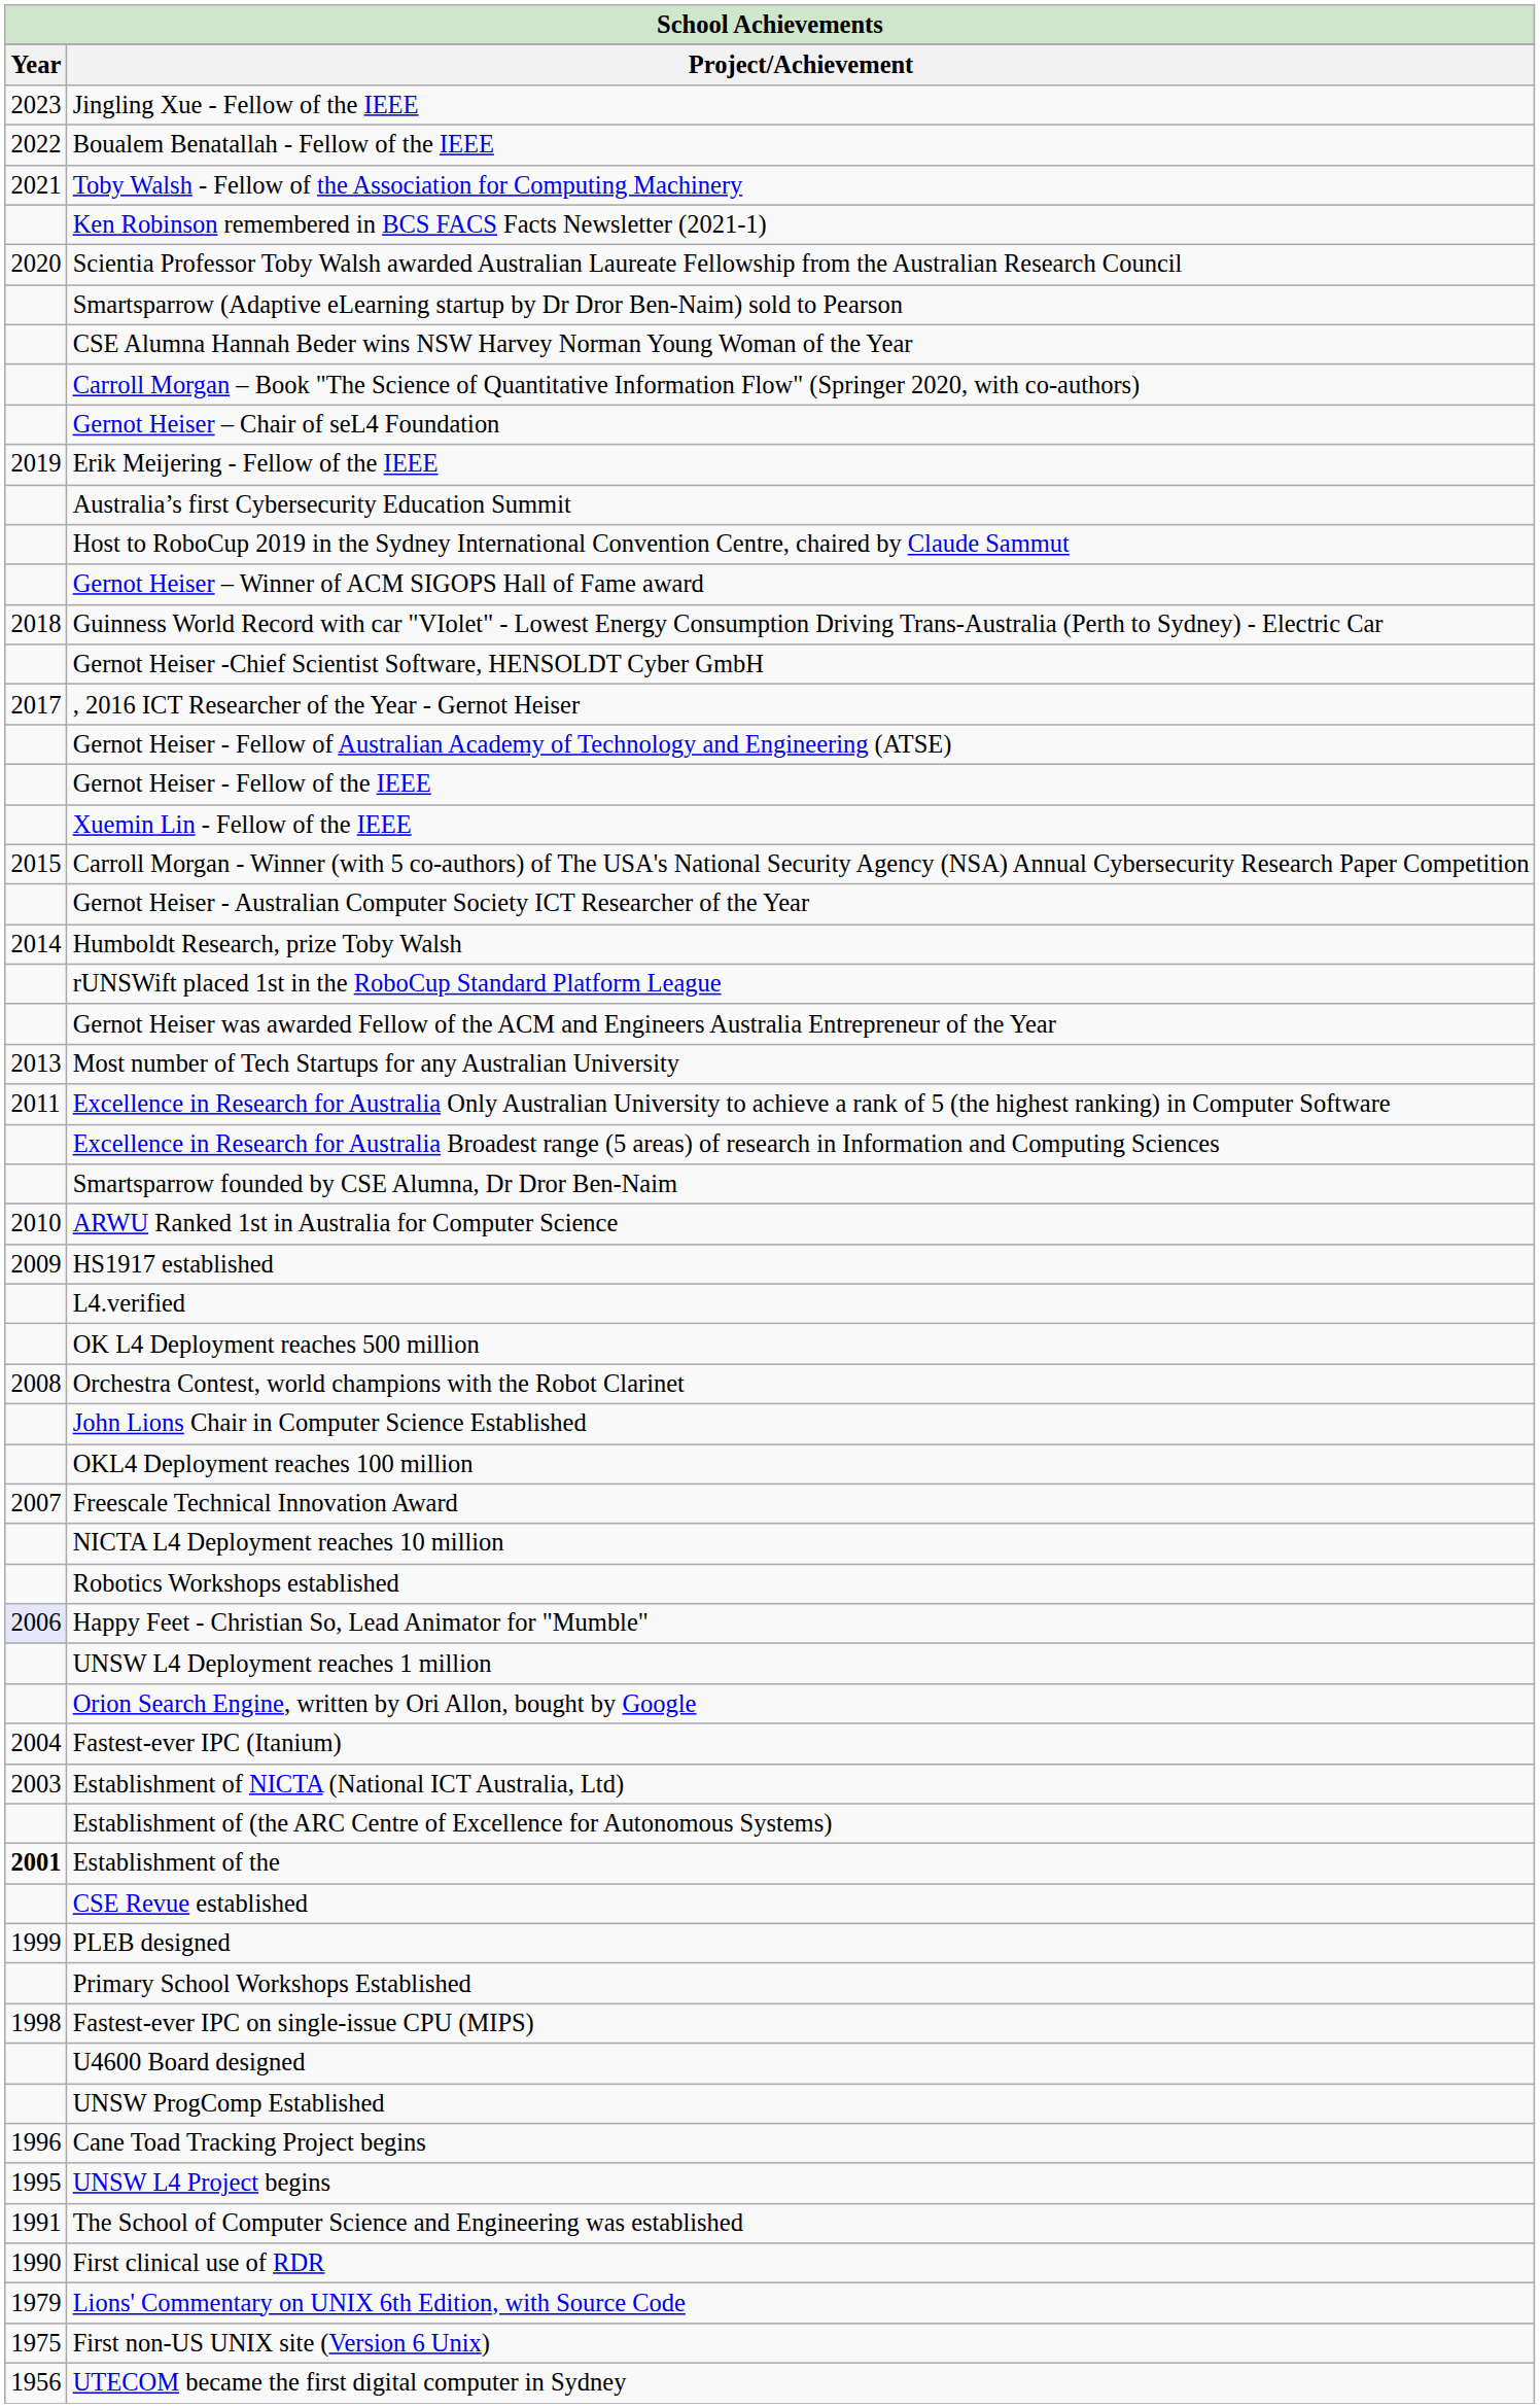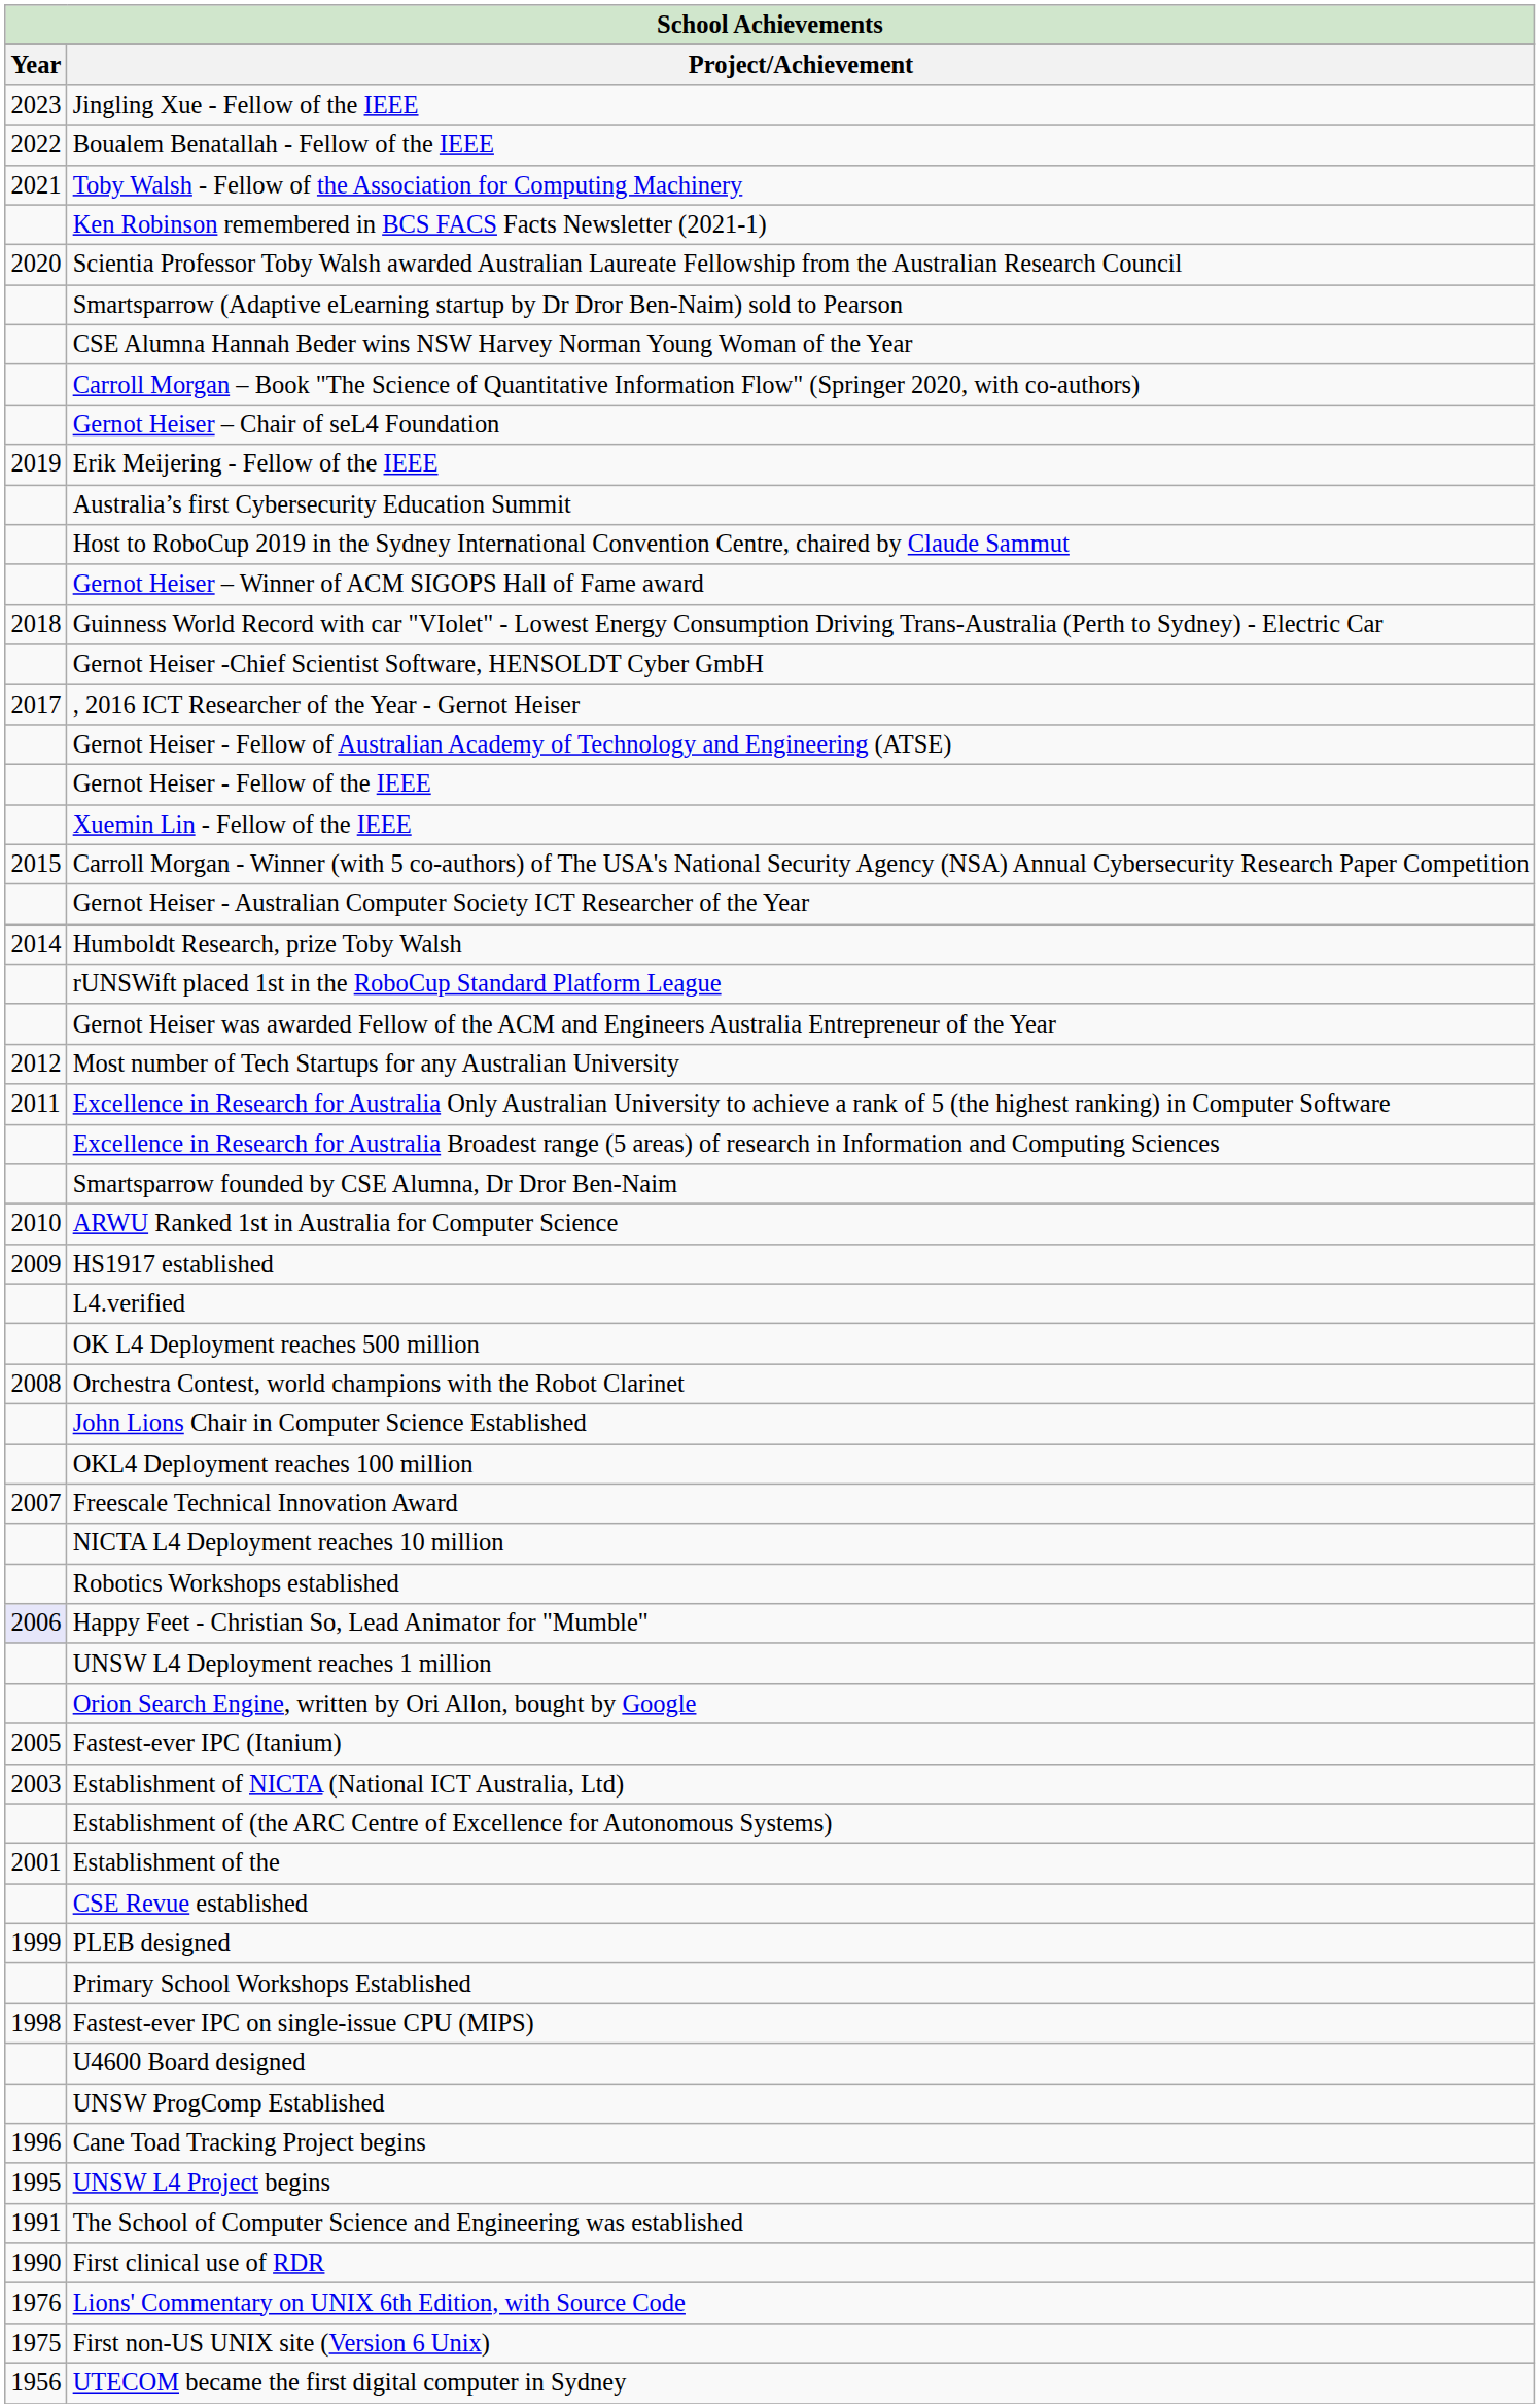 <table class="wikitable" style="text-align:left">
 <tr>
 <th colspan="5" style="background:#d0e6cc;">School Achievements</th>
 </tr>
 <tr>
 </tr>
 <tr>
 </tr>
 <tr>
 <th>Year</th>
 <th>Project/Achievement</th>
 </tr>
 <tr>
 <td>2023</td>
 <td>Jingling Xue - Fellow of the <a href='#'>IEEE</a></td>
 </tr>
 <tr>
 <td>2022</td>
 <td>Boualem Benatallah - Fellow of the <a href='#'>IEEE</a></td>
 </tr>
 <tr>
 <td>2021</td>
 <td><a href='#'>Toby Walsh</a> - Fellow of <a href='#'>the Association for Computing Machinery</a></td>
 </tr>
 <tr>
 <td></td>
 <td><a href='#'>Ken Robinson</a> remembered in <a href='#'>BCS FACS</a> Facts Newsletter (2021-1)</td>
 </tr>
 <tr>
 <td>2020</td>
 <td>Scientia Professor Toby Walsh awarded Australian Laureate Fellowship from the Australian Research Council</td>
 </tr>
 <tr>
 <td></td>
 <td>Smartsparrow (Adaptive eLearning startup by Dr Dror Ben-Naim) sold to Pearson</td>
 </tr>
 <tr>
 <td></td>
 <td>CSE Alumna Hannah Beder wins NSW Harvey Norman Young Woman of the Year</td>
 </tr>
 <tr>
 <td></td>
 <td><a href='#'>Carroll Morgan</a> – Book "The Science of Quantitative Information Flow" (Springer 2020, with co-authors)</td>
 </tr>
 <tr>
 <td></td>
 <td><a href='#'>Gernot Heiser</a> – Chair of seL4 Foundation</td>
 </tr>
 <tr>
 <td>2019</td>
 <td>Erik Meijering - Fellow of the <a href='#'>IEEE</a></td>
 </tr>
 <tr>
 <td></td>
 <td>Australia’s first Cybersecurity Education Summit</td>
 </tr>
 <tr>
 <td></td>
 <td>Host to RoboCup 2019 in the Sydney International Convention Centre, chaired by <a href='#'>Claude Sammut</a></td>
 </tr>
 <tr>
 <td></td>
 <td><a href='#'>Gernot Heiser</a> – Winner of ACM SIGOPS Hall of Fame award</td>
 </tr>
 <tr>
 <td>2018</td>
 <td>Guinness World Record with car "VIolet" - Lowest Energy Consumption Driving Trans-Australia (Perth to Sydney) - Electric Car</td>
 </tr>
 <tr>
 <td></td>
 <td>Gernot Heiser -Chief Scientist Software, HENSOLDT Cyber GmbH</td>
 </tr>
 <tr>
 <td>2017</td>
 <td>, 2016 ICT Researcher of the Year - Gernot Heiser</td>
 </tr>
 <tr>
 <td></td>
 <td>Gernot Heiser - Fellow of <a href='#'>Australian Academy of Technology and Engineering</a> (ATSE)</td>
 </tr>
 <tr>
 <td></td>
 <td>Gernot Heiser - Fellow of the <a href='#'>IEEE</a></td>
 </tr>
 <tr>
 <td></td>
 <td><a href='#'>Xuemin Lin</a> - Fellow of the <a href='#'>IEEE</a></td>
 </tr>
 <tr>
 <td>2015</td>
 <td>Carroll Morgan - Winner (with 5 co-authors) of The USA's National Security Agency (NSA) Annual Cybersecurity Research Paper Competition</td>
 </tr>
 <tr>
 <td></td>
 <td>Gernot Heiser - Australian Computer Society ICT Researcher of the Year</td>
 </tr>
 <tr>
 <td>2014</td>
 <td>Humboldt Research, prize Toby Walsh</td>
 </tr>
 <tr>
 <td></td>
 <td>rUNSWift placed 1st in the <a href='#'>RoboCup Standard Platform League</a></td>
 </tr>
 <tr>
 <td></td>
 <td>Gernot Heiser was awarded Fellow of the ACM and Engineers Australia Entrepreneur of the Year</td>
 </tr>
 <tr>
-<td>2013</td>
+<td>2012</td>
 <td>Most number of Tech Startups for any Australian University</td>
 </tr>
 <tr>
 <td>2011</td>
 <td><a href='#'>Excellence in Research for Australia</a>  Only Australian University to achieve a rank of 5 (the highest ranking) in Computer Software</td>
 </tr>
 <tr>
 <td></td>
 <td><a href='#'>Excellence in Research for Australia</a> Broadest range (5 areas) of research in Information and Computing Sciences</td>
 </tr>
 <tr>
 <td></td>
 <td>Smartsparrow founded by CSE Alumna, Dr Dror Ben-Naim</td>
 </tr>
 <tr>
 <td>2010</td>
 <td><a href='#'>ARWU</a> Ranked 1st in Australia for Computer Science</td>
 </tr>
 <tr>
 <td>2009</td>
 <td>HS1917 established</td>
 </tr>
 <tr>
 <td></td>
 <td>L4.verified</td>
 </tr>
 <tr>
 <td></td>
 <td>OK L4 Deployment reaches 500 million</td>
 </tr>
 <tr>
 <td>2008</td>
 <td> Orchestra Contest, world champions with the Robot Clarinet</td>
 </tr>
 <tr>
 <td></td>
 <td><a href='#'>John Lions</a> Chair in Computer Science Established</td>
 </tr>
 <tr>
 <td></td>
 <td>OKL4 Deployment reaches 100 million</td>
 </tr>
 <tr>
 <td>2007</td>
 <td>Freescale Technical Innovation Award</td>
 </tr>
 <tr>
 <td></td>
 <td>NICTA L4 Deployment reaches 10 million</td>
 </tr>
 <tr>
 <td></td>
 <td>Robotics Workshops established</td>
 </tr>
 <tr>
 <td style="background: lavender;">2006</td>
 <td>Happy Feet - Christian So, Lead Animator for "Mumble"</td>
 </tr>
 <tr>
 <td></td>
 <td>UNSW L4 Deployment reaches 1 million</td>
 </tr>
 <tr>
 <td></td>
 <td><a href='#'>Orion Search Engine</a>, written by Ori Allon, bought by <a href='#'>Google</a></td>
 </tr>
 <tr>
-<td>2004</td>
+<td>2005</td>
 <td>Fastest-ever IPC (Itanium)</td>
 </tr>
 <tr>
 <td>2003</td>
 <td>Establishment of <a href='#'>NICTA</a> (National ICT Australia, Ltd)</td>
 </tr>
 <tr>
 <td></td>
 <td>Establishment of  (the ARC Centre of Excellence for Autonomous Systems)</td>
 </tr>
 <tr>
-<td><strong>2001</strong></td>
+<td>2001</td>
 <td>Establishment of the </td>
 </tr>
 <tr>
 <td></td>
 <td><a href='#'>CSE Revue</a> established</td>
 </tr>
 <tr>
 <td>1999</td>
 <td>PLEB designed</td>
 </tr>
 <tr>
 <td></td>
 <td>Primary School Workshops Established</td>
 </tr>
 <tr>
 <td>1998</td>
 <td>Fastest-ever IPC on single-issue CPU (MIPS)</td>
 </tr>
 <tr>
 <td></td>
 <td>U4600 Board designed</td>
 </tr>
 <tr>
 <td></td>
 <td>UNSW ProgComp Established</td>
 </tr>
 <tr>
 <td>1996</td>
 <td>Cane Toad Tracking Project begins</td>
 </tr>
 <tr>
 <td>1995</td>
 <td><a href='#'>UNSW L4 Project</a> begins</td>
 </tr>
 <tr>
 <td>1991</td>
 <td>The School of Computer Science and Engineering was established</td>
 </tr>
 <tr>
 <td>1990</td>
 <td>First clinical use of <a href='#'>RDR</a></td>
 </tr>
 <tr>
-<td>1979</td>
+<td>1976</td>
 <td><a href='#'>Lions' Commentary on UNIX 6th Edition, with Source Code</a></td>
 </tr>
 <tr>
 <td>1975</td>
 <td>First non-US UNIX site (<a href='#'>Version 6 Unix</a>)</td>
 </tr>
 <tr>
 <td>1956</td>
 <td><a href='#'>UTECOM</a> became the first digital computer in Sydney</td>
 </tr>
 </table>
